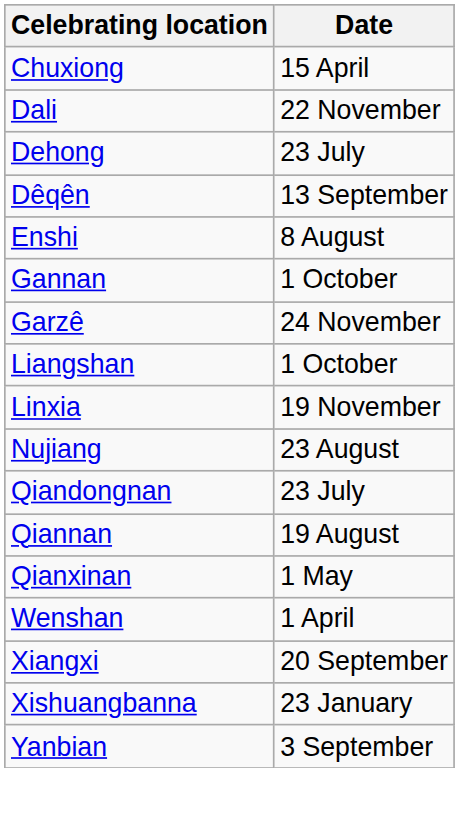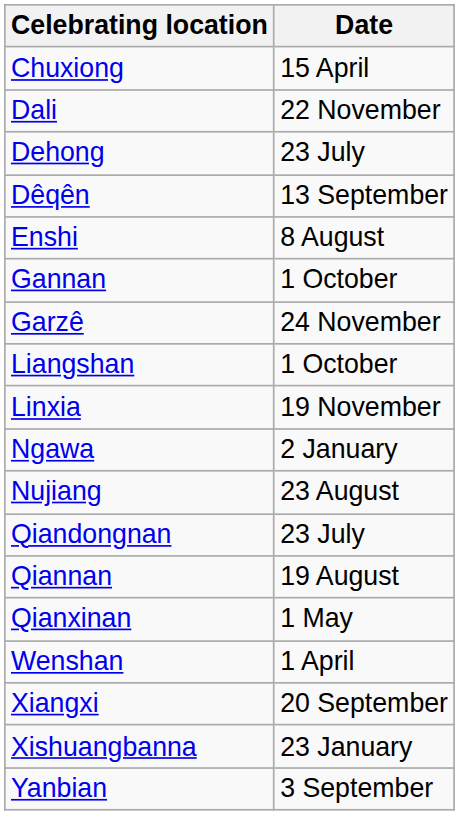 <table class="wikitable">
 <tr>
 <th>Celebrating location</th>
 <th>Date</th>
 </tr>
 <tr>
 <td><a href='#'>Chuxiong</a></td>
 <td>15 April</td>
 </tr>
 <tr>
 <td><a href='#'>Dali</a></td>
 <td>22 November</td>
 </tr>
 <tr>
 <td><a href='#'>Dehong</a></td>
 <td>23 July</td>
 </tr>
 <tr>
 <td><a href='#'>Dêqên</a></td>
 <td>13 September</td>
 </tr>
 <tr>
 <td><a href='#'>Enshi</a></td>
 <td>8 August</td>
 </tr>
 <tr>
 <td><a href='#'>Gannan</a></td>
 <td>1 October</td>
 </tr>
 <tr>
 <td><a href='#'>Garzê</a></td>
 <td>24 November</td>
 </tr>
 <tr>
 <td><a href='#'>Liangshan</a></td>
 <td>1 October</td>
 </tr>
 <tr>
 <td><a href='#'>Linxia</a></td>
 <td>19 November</td>
 </tr>
 <tr>
+<td><a href='#'>Ngawa</a></td>
+<td>2 January</td>
+</tr>
+<tr>
 <td><a href='#'>Nujiang</a></td>
 <td>23 August</td>
 </tr>
 <tr>
 <td><a href='#'>Qiandongnan</a></td>
 <td>23 July</td>
 </tr>
 <tr>
 <td><a href='#'>Qiannan</a></td>
 <td>19 August</td>
 </tr>
 <tr>
 <td><a href='#'>Qianxinan</a></td>
 <td>1 May</td>
 </tr>
 <tr>
 <td><a href='#'>Wenshan</a></td>
 <td>1 April</td>
 </tr>
 <tr>
 <td><a href='#'>Xiangxi</a></td>
 <td>20 September</td>
 </tr>
 <tr>
 <td><a href='#'>Xishuangbanna</a></td>
 <td>23 January</td>
 </tr>
 <tr>
 <td><a href='#'>Yanbian</a></td>
 <td>3 September</td>
 </tr>
 </table>
